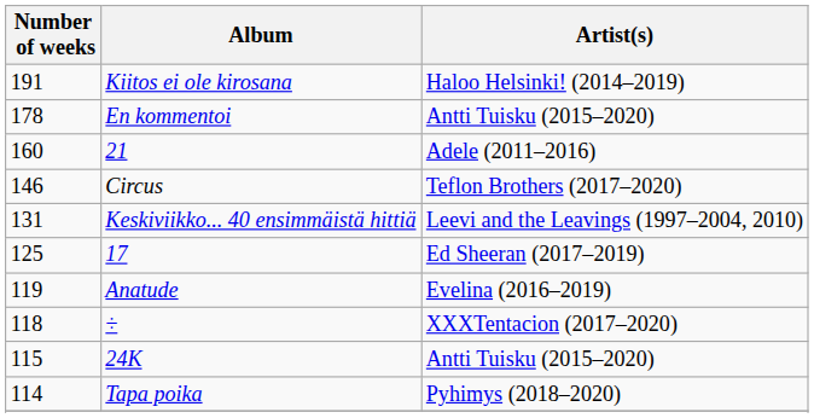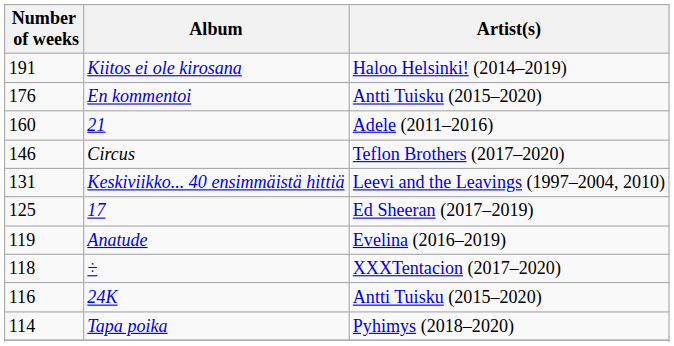 <table class="wikitable sortable">
 <tr>
 <th style="width:30px;">Number<br> of weeks</th>
 <th>Album</th>
 <th>Artist(s)</th>
 </tr>
 <tr>
 <td>191</td>
 <td><em><a href='#'>Kiitos ei ole kirosana</a></em></td>
 <td><a href='#'>Haloo Helsinki!</a> (2014–2019) </td>
 </tr>
 <tr>
-<td>178</td>
+<td>176</td>
 <td><em><a href='#'>En kommentoi</a></em></td>
 <td><a href='#'>Antti Tuisku</a> (2015–2020) </td>
 </tr>
 <tr>
 <td>160</td>
 <td><em><a href='#'>21</a></em></td>
 <td><a href='#'>Adele</a> (2011–2016)</td>
 </tr>
 <tr>
 <td>146</td>
 <td><em>Circus</em></td>
 <td><a href='#'>Teflon Brothers</a> (2017–2020)</td>
 </tr>
 <tr>
 <td>131</td>
 <td><em><a href='#'>Keskiviikko... 40 ensimmäistä hittiä</a></em></td>
 <td><a href='#'>Leevi and the Leavings</a> (1997–2004, 2010)</td>
 </tr>
 <tr>
 <td>125</td>
 <td><em><a href='#'>17</a></em></td>
 <td><a href='#'>Ed Sheeran</a> (2017–2019)</td>
 </tr>
 <tr>
 <td>119</td>
 <td><em><a href='#'>Anatude</a></em></td>
 <td><a href='#'>Evelina</a> (2016–2019)</td>
 </tr>
 <tr>
 <td>118</td>
 <td><em><a href='#'>÷</a></em></td>
 <td><a href='#'>XXXTentacion</a> (2017–2020)</td>
 </tr>
 <tr>
-<td>115</td>
+<td>116</td>
 <td><em><a href='#'>24K</a></em></td>
 <td><a href='#'>Antti Tuisku</a> (2015–2020)</td>
 </tr>
 <tr>
 <td>114</td>
 <td><em><a href='#'>Tapa poika</a></em></td>
 <td><a href='#'>Pyhimys</a> (2018–2020)</td>
 </tr>
 <tr>
 </tr>
 <tr>
 </tr>
 </table>
